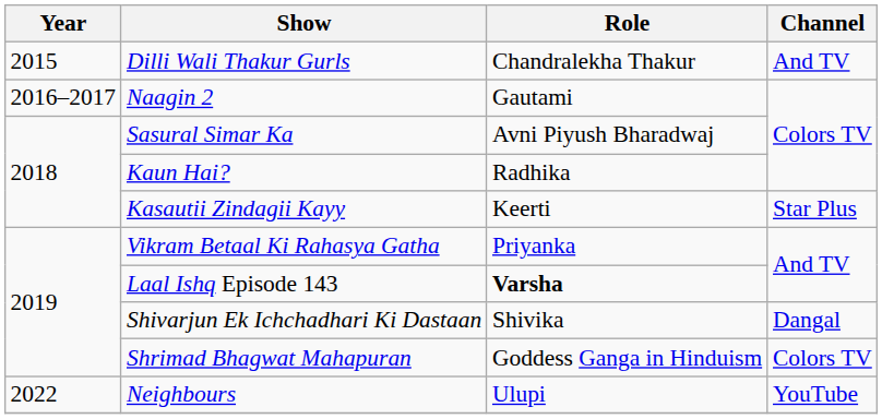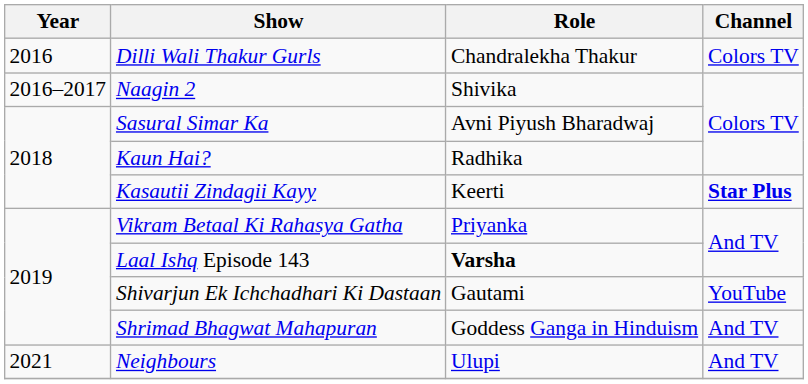 <table class="wikitable">
 <tr>
 <th>Year</th>
 <th>Show</th>
 <th>Role</th>
 <th>Channel</th>
 </tr>
 <tr>
-<td>2015</td>
+<td>2016</td>
 <td><em><a href='#'>Dilli Wali Thakur Gurls</a></em></td>
 <td>Chandralekha Thakur</td>
-<td><a href='#'>And TV</a></td>
+<td><a href='#'>Colors TV</a></td>
 </tr>
 <tr>
 <td>2016–2017</td>
 <td><em><a href='#'>Naagin 2</a></em></td>
-<td>Gautami</td>
+<td>Shivika</td>
 <td rowspan="3"><a href='#'>Colors TV</a></td>
 </tr>
 <tr>
 <td rowspan="3">2018</td>
 <td><em><a href='#'>Sasural Simar Ka</a></em></td>
 <td>Avni Piyush Bharadwaj</td>
 </tr>
 <tr>
 <td><em><a href='#'>Kaun Hai?</a></em></td>
 <td>Radhika</td>
 </tr>
 <tr>
 <td><em><a href='#'>Kasautii Zindagii Kayy</a></em></td>
 <td>Keerti</td>
-<td><a href='#'>Star Plus</a></td>
+<td><strong><a href='#'>Star Plus</a></strong></td>
 </tr>
 <tr>
 <td rowspan="4">2019</td>
 <td><em><a href='#'>Vikram Betaal Ki Rahasya Gatha</a></em></td>
 <td><a href='#'>Priyanka</a></td>
 <td rowspan="2"><a href='#'>And TV</a></td>
 </tr>
 <tr>
 <td><em><a href='#'>Laal Ishq</a></em> Episode 143</td>
 <td><strong>Varsha</strong></td>
 </tr>
 <tr>
 <td><em>Shivarjun Ek Ichchadhari Ki Dastaan</em></td>
-<td>Shivika</td>
-<td><a href='#'>Dangal</a></td>
+<td>Gautami</td>
+<td><a href='#'>YouTube</a></td>
 </tr>
 <tr>
 <td><em><a href='#'>Shrimad Bhagwat Mahapuran</a></em></td>
 <td>Goddess <a href='#'>Ganga in Hinduism</a></td>
-<td><a href='#'>Colors TV</a></td>
+<td><a href='#'>And TV</a></td>
 </tr>
 <tr>
-<td>2022</td>
+<td>2021</td>
 <td><em><a href='#'>Neighbours</a></em></td>
 <td><a href='#'>Ulupi</a></td>
-<td><a href='#'>YouTube</a></td>
+<td><a href='#'>And TV</a></td>
 </tr>
 <tr>
 </tr>
 </table>
